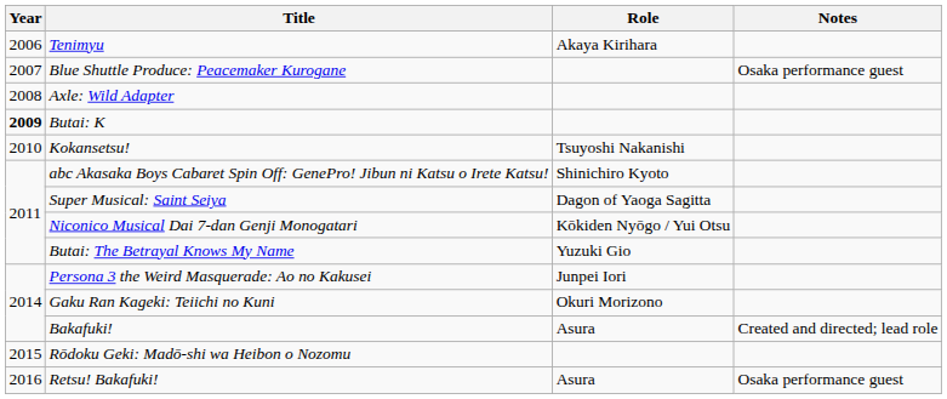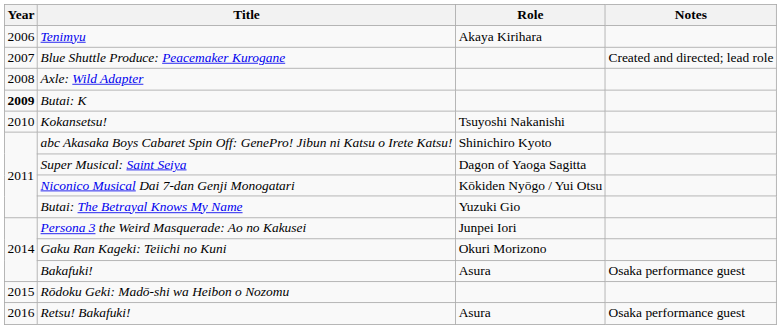 <table class="wikitable">
 <tr>
 <th>Year</th>
 <th>Title</th>
 <th>Role</th>
 <th>Notes</th>
 </tr>
 <tr>
 <td>2006</td>
 <td><em><a href='#'>Tenimyu</a></em></td>
 <td>Akaya Kirihara</td>
 <td></td>
 </tr>
 <tr>
 <td>2007</td>
 <td><em>Blue Shuttle Produce: <a href='#'>Peacemaker Kurogane</a></em></td>
 <td></td>
-<td>Osaka performance guest</td>
+<td>Created and directed; lead role</td>
 </tr>
 <tr>
 <td>2008</td>
 <td><em>Axle: <a href='#'>Wild Adapter</a></em></td>
 <td></td>
 <td></td>
 </tr>
 <tr>
 <td><strong>2009</strong></td>
 <td><em>Butai: K</em></td>
 <td></td>
 <td></td>
 </tr>
 <tr>
 <td>2010</td>
 <td><em>Kokansetsu!</em></td>
 <td>Tsuyoshi Nakanishi</td>
 <td></td>
 </tr>
 <tr>
 <td rowspan="4">2011</td>
 <td><em>abc Akasaka Boys Cabaret Spin Off: GenePro! Jibun ni Katsu o Irete Katsu!</em></td>
 <td>Shinichiro Kyoto</td>
 <td></td>
 </tr>
 <tr>
 <td><em>Super Musical: <a href='#'>Saint Seiya</a></em></td>
 <td>Dagon of Yaoga Sagitta</td>
 <td></td>
 </tr>
 <tr>
 <td><em><a href='#'>Niconico Musical</a> Dai 7-dan Genji Monogatari</em></td>
 <td>Kōkiden Nyōgo / Yui Otsu</td>
 <td></td>
 </tr>
 <tr>
 <td><em>Butai: <a href='#'>The Betrayal Knows My Name</a></em></td>
 <td>Yuzuki Gio</td>
 <td></td>
 </tr>
 <tr>
 <td rowspan="3">2014</td>
 <td><em><a href='#'>Persona 3</a> the Weird Masquerade: Ao no Kakusei</em></td>
 <td>Junpei Iori</td>
 <td></td>
 </tr>
 <tr>
 <td><em>Gaku Ran Kageki: Teiichi no Kuni</em></td>
 <td>Okuri Morizono</td>
 <td></td>
 </tr>
 <tr>
 <td><em>Bakafuki!</em></td>
 <td>Asura</td>
-<td>Created and directed; lead role</td>
+<td>Osaka performance guest</td>
 </tr>
 <tr>
 <td>2015</td>
 <td><em>Rōdoku Geki: Madō-shi wa Heibon o Nozomu</em></td>
 <td></td>
 <td></td>
 </tr>
 <tr>
 <td>2016</td>
 <td><em>Retsu! Bakafuki!</em></td>
 <td>Asura</td>
 <td>Osaka performance guest</td>
 </tr>
 </table>
